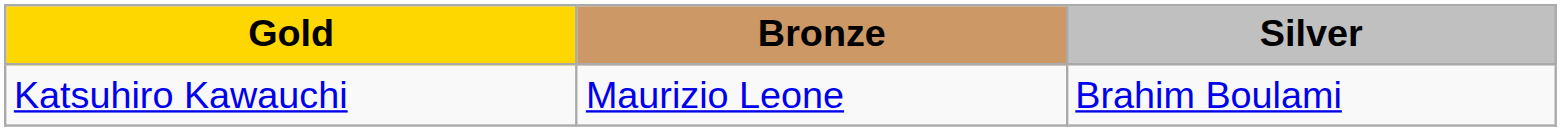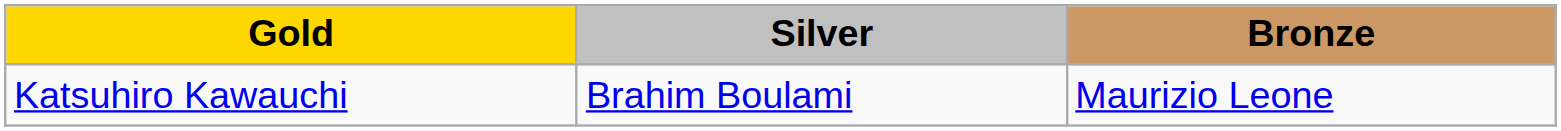 <table class="wikitable" style="text-align:left">
 <tr align="center">
 <td width=235 bgcolor=gold><strong>Gold</strong></td>
+<td width=200 bgcolor=silver><strong>Silver</strong></td>
 <td width=200 bgcolor=CC9966><strong>Bronze</strong></td>
-<td width=200 bgcolor=silver><strong>Silver</strong></td>
 </tr>
 <tr>
 <td><a href='#'>Katsuhiro Kawauchi</a><br><em></em></td>
+<td><a href='#'>Brahim Boulami</a><br><em></em></td>
 <td><a href='#'>Maurizio Leone</a><br><em></em></td>
-<td><a href='#'>Brahim Boulami</a><br><em></em></td>
 </tr>
 </table>
